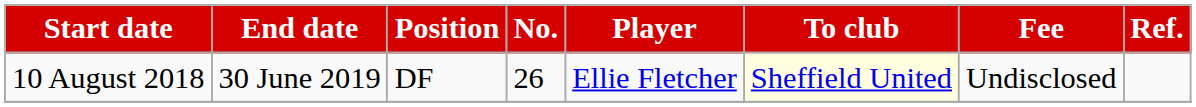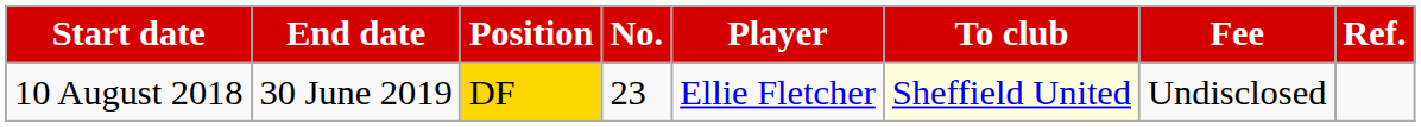 <table class="wikitable sortable">
 <tr>
 <th style="background:#d50000; color:white;"><strong>Start date</strong></th>
 <th style="background:#d50000; color:white;"><strong>End date</strong></th>
 <th style="background:#d50000; color:white;"><strong>Position</strong></th>
 <th style="background:#d50000; color:white;"><strong>No.</strong></th>
 <th style="background:#d50000; color:white;"><strong>Player</strong></th>
 <th style="background:#d50000; color:white;"><strong>To club</strong></th>
 <th style="background:#d50000; color:white;"><strong>Fee</strong></th>
 <th style="background:#d50000; color:white;"><strong>Ref.</strong></th>
 </tr>
 <tr>
 <td>10 August 2018</td>
 <td>30 June 2019</td>
-<td>DF</td>
-<td>26</td>
+<td style="background: gold;">DF</td>
+<td>23</td>
 <td> <a href='#'>Ellie Fletcher</a></td>
 <td style="background: lightyellow;"> <a href='#'>Sheffield United</a></td>
 <td>Undisclosed</td>
 <td></td>
 </tr>
 <tr>
 </tr>
 </table>
